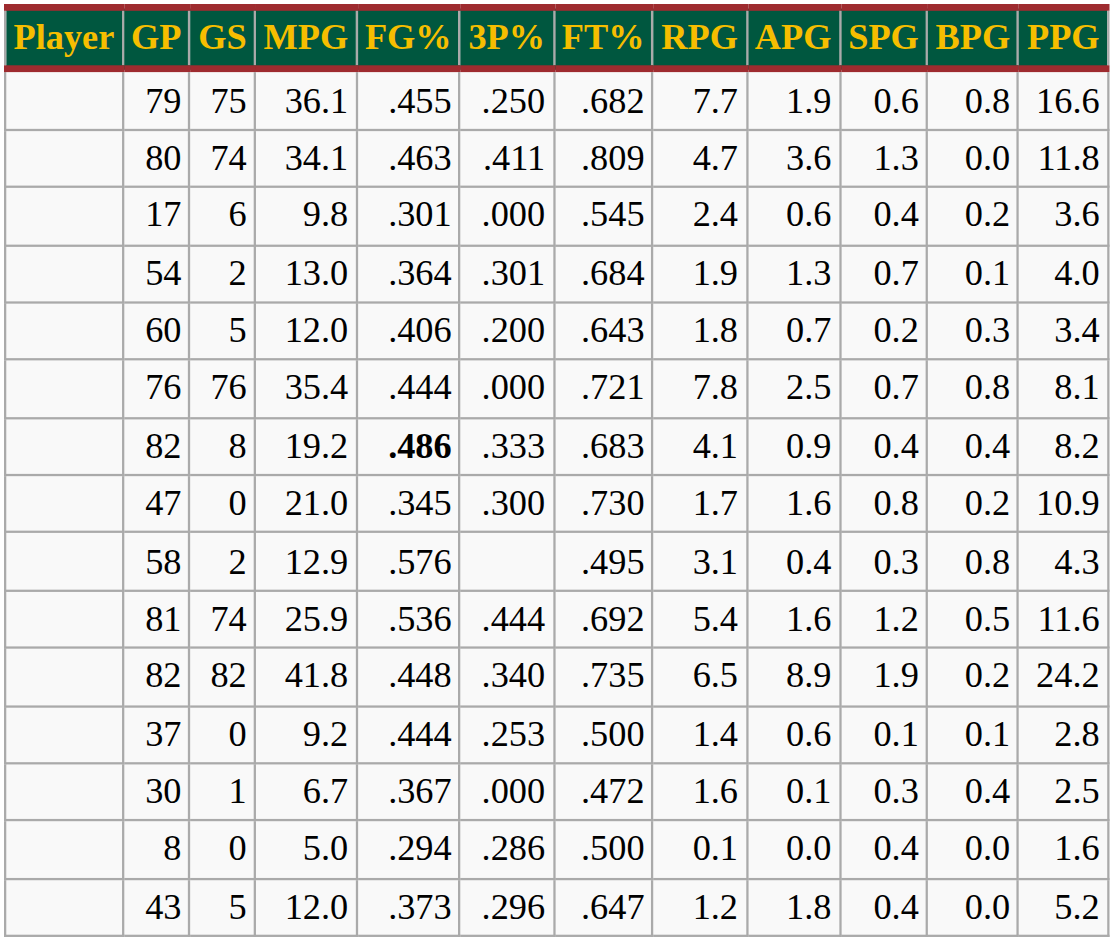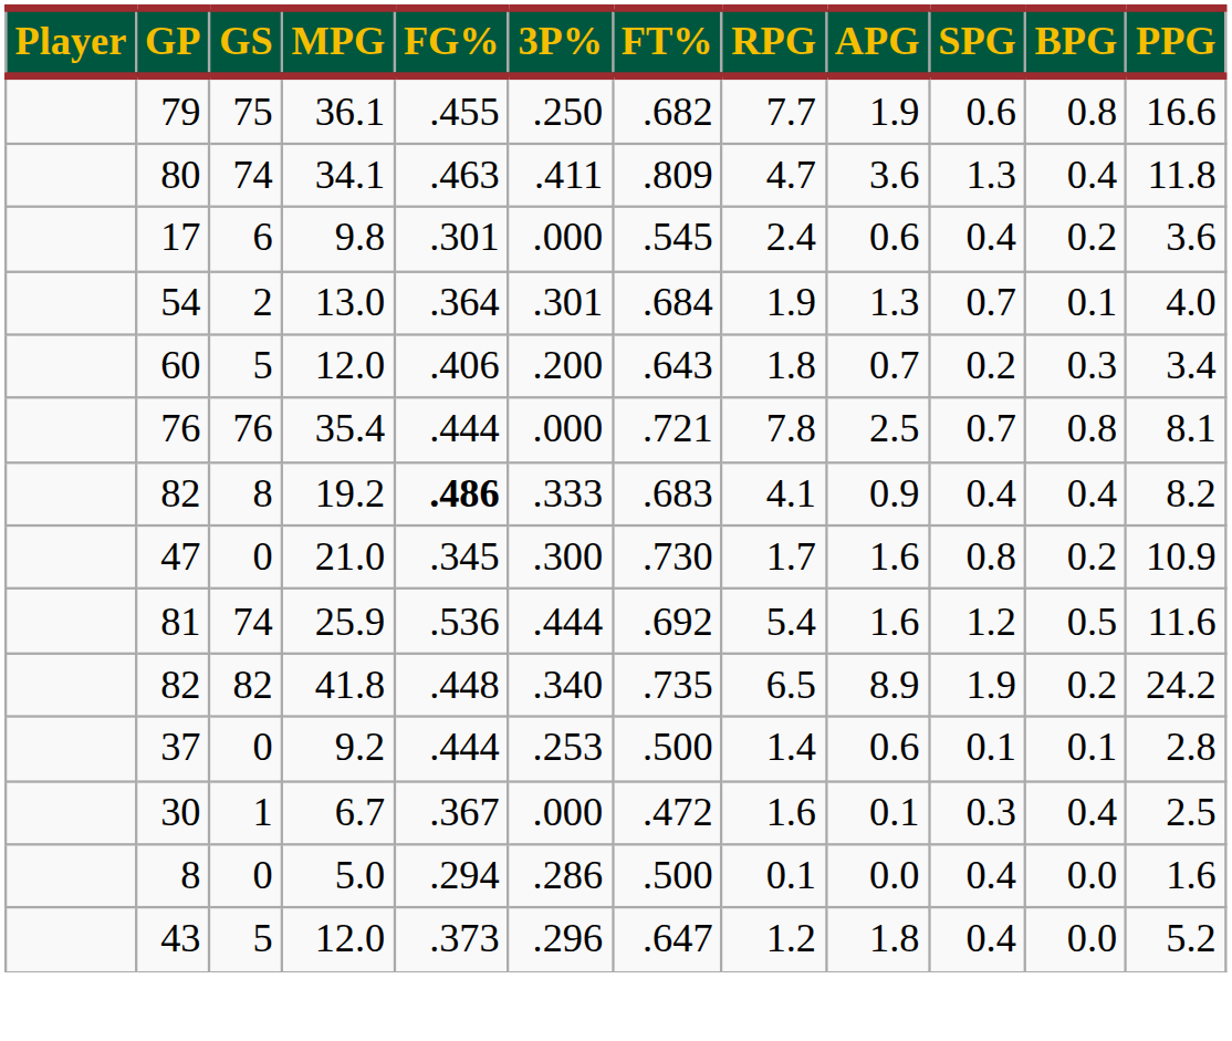 <table class="wikitable sortable" style="text-align:right;">
 <tr>
 <th style="background:#00573F; color:#F6BE00; border-top:#9E2B2F 3px solid; border-bottom:#9E2B2F 3px solid;">Player</th>
 <th style="background:#00573F; color:#F6BE00; border-top:#9E2B2F 3px solid; border-bottom:#9E2B2F 3px solid;">GP</th>
 <th style="background:#00573F; color:#F6BE00; border-top:#9E2B2F 3px solid; border-bottom:#9E2B2F 3px solid;">GS</th>
 <th style="background:#00573F; color:#F6BE00; border-top:#9E2B2F 3px solid; border-bottom:#9E2B2F 3px solid;">MPG</th>
 <th style="background:#00573F; color:#F6BE00; border-top:#9E2B2F 3px solid; border-bottom:#9E2B2F 3px solid;">FG%</th>
 <th style="background:#00573F; color:#F6BE00; border-top:#9E2B2F 3px solid; border-bottom:#9E2B2F 3px solid;">3P%</th>
 <th style="background:#00573F; color:#F6BE00; border-top:#9E2B2F 3px solid; border-bottom:#9E2B2F 3px solid;">FT%</th>
 <th style="background:#00573F; color:#F6BE00; border-top:#9E2B2F 3px solid; border-bottom:#9E2B2F 3px solid;">RPG</th>
 <th style="background:#00573F; color:#F6BE00; border-top:#9E2B2F 3px solid; border-bottom:#9E2B2F 3px solid;">APG</th>
 <th style="background:#00573F; color:#F6BE00; border-top:#9E2B2F 3px solid; border-bottom:#9E2B2F 3px solid;">SPG</th>
 <th style="background:#00573F; color:#F6BE00; border-top:#9E2B2F 3px solid; border-bottom:#9E2B2F 3px solid;">BPG</th>
 <th style="background:#00573F; color:#F6BE00; border-top:#9E2B2F 3px solid; border-bottom:#9E2B2F 3px solid;">PPG</th>
 </tr>
 <tr>
 <td></td>
 <td>79</td>
 <td>75</td>
 <td>36.1</td>
 <td>.455</td>
 <td>.250</td>
 <td>.682</td>
 <td>7.7</td>
 <td>1.9</td>
 <td>0.6</td>
 <td>0.8</td>
 <td>16.6</td>
 </tr>
 <tr>
 <td></td>
 <td>80</td>
 <td>74</td>
 <td>34.1</td>
 <td>.463</td>
 <td>.411</td>
 <td>.809</td>
 <td>4.7</td>
 <td>3.6</td>
 <td>1.3</td>
-<td>0.0</td>
+<td>0.4</td>
 <td>11.8</td>
 </tr>
 <tr>
 <td></td>
 <td>17</td>
 <td>6</td>
 <td>9.8</td>
 <td>.301</td>
 <td>.000</td>
 <td>.545</td>
 <td>2.4</td>
 <td>0.6</td>
 <td>0.4</td>
 <td>0.2</td>
 <td>3.6</td>
 </tr>
 <tr>
 <td></td>
 <td>54</td>
 <td>2</td>
 <td>13.0</td>
 <td>.364</td>
 <td>.301</td>
 <td>.684</td>
 <td>1.9</td>
 <td>1.3</td>
 <td>0.7</td>
 <td>0.1</td>
 <td>4.0</td>
 </tr>
 <tr>
 <td></td>
 <td>60</td>
 <td>5</td>
 <td>12.0</td>
 <td>.406</td>
 <td>.200</td>
 <td>.643</td>
 <td>1.8</td>
 <td>0.7</td>
 <td>0.2</td>
 <td>0.3</td>
 <td>3.4</td>
 </tr>
 <tr>
 <td></td>
 <td>76</td>
 <td>76</td>
 <td>35.4</td>
 <td>.444</td>
 <td>.000</td>
 <td>.721</td>
 <td>7.8</td>
 <td>2.5</td>
 <td>0.7</td>
 <td>0.8</td>
 <td>8.1</td>
 </tr>
 <tr>
 <td></td>
 <td>82</td>
 <td>8</td>
 <td>19.2</td>
 <td><strong>.486</strong></td>
 <td>.333</td>
 <td>.683</td>
 <td>4.1</td>
 <td>0.9</td>
 <td>0.4</td>
 <td>0.4</td>
 <td>8.2</td>
 </tr>
 <tr>
 <td></td>
 <td>47</td>
 <td>0</td>
 <td>21.0</td>
 <td>.345</td>
 <td>.300</td>
 <td>.730</td>
 <td>1.7</td>
 <td>1.6</td>
 <td>0.8</td>
 <td>0.2</td>
 <td>10.9</td>
 </tr>
 <tr>
 <td></td>
-<td>58</td>
-<td>2</td>
-<td>12.9</td>
-<td>.576</td>
-<td></td>
-<td>.495</td>
-<td>3.1</td>
-<td>0.4</td>
-<td>0.3</td>
-<td>0.8</td>
-<td>4.3</td>
-</tr>
-<tr>
-<td></td>
 <td>81</td>
 <td>74</td>
 <td>25.9</td>
 <td>.536</td>
 <td>.444</td>
 <td>.692</td>
 <td>5.4</td>
 <td>1.6</td>
 <td>1.2</td>
 <td>0.5</td>
 <td>11.6</td>
 </tr>
 <tr>
 <td></td>
 <td>82</td>
 <td>82</td>
 <td>41.8</td>
 <td>.448</td>
 <td>.340</td>
 <td>.735</td>
 <td>6.5</td>
 <td>8.9</td>
 <td>1.9</td>
 <td>0.2</td>
 <td>24.2</td>
 </tr>
 <tr>
 <td></td>
 <td>37</td>
 <td>0</td>
 <td>9.2</td>
 <td>.444</td>
 <td>.253</td>
 <td>.500</td>
 <td>1.4</td>
 <td>0.6</td>
 <td>0.1</td>
 <td>0.1</td>
 <td>2.8</td>
 </tr>
 <tr>
 <td></td>
 <td>30</td>
 <td>1</td>
 <td>6.7</td>
 <td>.367</td>
 <td>.000</td>
 <td>.472</td>
 <td>1.6</td>
 <td>0.1</td>
 <td>0.3</td>
 <td>0.4</td>
 <td>2.5</td>
 </tr>
 <tr>
 <td></td>
 <td>8</td>
 <td>0</td>
 <td>5.0</td>
 <td>.294</td>
 <td>.286</td>
 <td>.500</td>
 <td>0.1</td>
 <td>0.0</td>
 <td>0.4</td>
 <td>0.0</td>
 <td>1.6</td>
 </tr>
 <tr>
 <td></td>
 <td>43</td>
 <td>5</td>
 <td>12.0</td>
 <td>.373</td>
 <td>.296</td>
 <td>.647</td>
 <td>1.2</td>
 <td>1.8</td>
 <td>0.4</td>
 <td>0.0</td>
 <td>5.2</td>
 </tr>
 </table>
